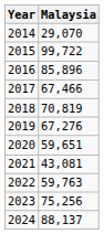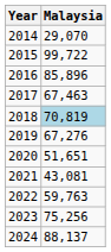 <table class="wikitable">
 <tr>
 <th>Year</th>
 <th>Malaysia</th>
 </tr>
 <tr>
 <td>2014</td>
 <td>29,070</td>
 </tr>
 <tr>
 <td>2015</td>
 <td>99,722</td>
 </tr>
 <tr>
 <td>2016</td>
 <td>85,896</td>
 </tr>
 <tr>
 <td>2017</td>
-<td>67,466</td>
+<td>67,463</td>
 </tr>
 <tr>
 <td>2018</td>
-<td>70,819</td>
+<td style="background: lightblue;">70,819</td>
 </tr>
 <tr>
 <td>2019</td>
 <td>67,276</td>
 </tr>
 <tr>
 <td>2020</td>
-<td>59,651</td>
+<td>51,651</td>
 </tr>
 <tr>
 <td>2021</td>
 <td>43,081</td>
 </tr>
 <tr>
 <td>2022</td>
 <td>59,763</td>
 </tr>
 <tr>
 <td>2023</td>
 <td>75,256</td>
 </tr>
 <tr>
 <td>2024</td>
 <td>88,137</td>
 </tr>
 </table>
